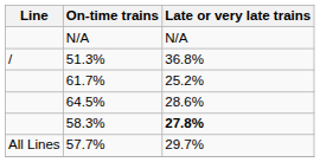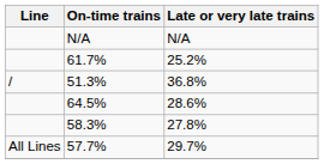 <table class="wikitable">
 <tr>
 <th>Line</th>
 <th>On-time trains</th>
 <th>Late or very late trains</th>
 </tr>
 <tr>
 <td></td>
 <td>N/A</td>
 <td>N/A</td>
 </tr>
 <tr>
+<td></td>
+<td>61.7%</td>
+<td>25.2%</td>
+</tr>
+<tr>
 <td> / </td>
 <td>51.3%</td>
 <td>36.8%</td>
-</tr>
-<tr>
-<td></td>
-<td>61.7%</td>
-<td>25.2%</td>
 </tr>
 <tr>
 <td></td>
 <td>64.5%</td>
 <td>28.6%</td>
 </tr>
 <tr>
 <td></td>
 <td>58.3%</td>
-<td><strong>27.8%</strong></td>
+<td>27.8%</td>
 </tr>
 <tr>
 <td>All Lines</td>
 <td>57.7%</td>
 <td>29.7%</td>
 </tr>
 <tr>
 </tr>
 </table>
